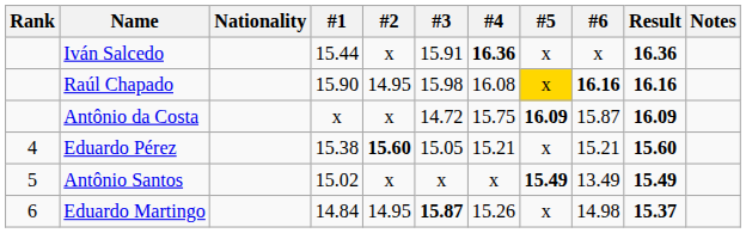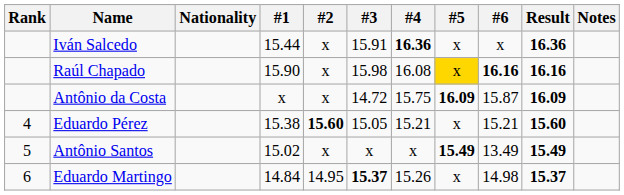 <table class="wikitable sortable" style="text-align:center;font-size:95%">
 <tr>
 <th>Rank</th>
 <th>Name</th>
 <th>Nationality</th>
 <th>#1</th>
 <th>#2</th>
 <th>#3</th>
 <th>#4</th>
 <th>#5</th>
 <th>#6</th>
 <th>Result</th>
 <th>Notes</th>
 </tr>
 <tr>
 <td></td>
 <td align=left><a href='#'>Iván Salcedo</a></td>
 <td align=left></td>
 <td>15.44</td>
 <td>x</td>
 <td>15.91</td>
 <td><strong>16.36</strong></td>
 <td>x</td>
 <td>x</td>
 <td><strong>16.36</strong></td>
 <td></td>
 </tr>
 <tr>
 <td></td>
 <td align=left><a href='#'>Raúl Chapado</a></td>
 <td align=left></td>
 <td>15.90</td>
-<td>14.95</td>
+<td>x</td>
 <td>15.98</td>
 <td>16.08</td>
 <td style="background: gold;">x</td>
 <td><strong>16.16</strong></td>
 <td><strong>16.16</strong></td>
 <td></td>
 </tr>
 <tr>
 <td></td>
 <td align=left><a href='#'>Antônio da Costa</a></td>
 <td align=left></td>
 <td>x</td>
 <td>x</td>
 <td>14.72</td>
 <td>15.75</td>
 <td><strong>16.09</strong></td>
 <td>15.87</td>
 <td><strong>16.09</strong></td>
 <td></td>
 </tr>
 <tr>
 <td>4</td>
 <td align=left><a href='#'>Eduardo Pérez</a></td>
 <td align=left></td>
 <td>15.38</td>
 <td><strong>15.60</strong></td>
 <td>15.05</td>
 <td>15.21</td>
 <td>x</td>
 <td>15.21</td>
 <td><strong>15.60</strong></td>
 <td></td>
 </tr>
 <tr>
 <td>5</td>
 <td align=left><a href='#'>Antônio Santos</a></td>
 <td align=left></td>
 <td>15.02</td>
 <td>x</td>
 <td>x</td>
 <td>x</td>
 <td><strong>15.49</strong></td>
 <td>13.49</td>
 <td><strong>15.49</strong></td>
 <td></td>
 </tr>
 <tr>
 <td>6</td>
 <td align=left><a href='#'>Eduardo Martingo</a></td>
 <td align=left></td>
 <td>14.84</td>
 <td>14.95</td>
-<td><strong>15.87</strong></td>
+<td><strong>15.37</strong></td>
 <td>15.26</td>
 <td>x</td>
 <td>14.98</td>
 <td><strong>15.37</strong></td>
 <td></td>
 </tr>
 </table>
